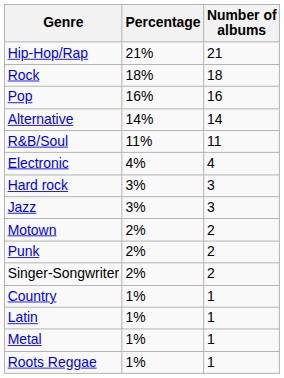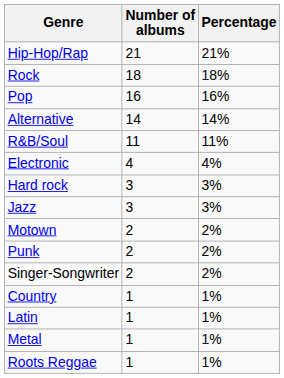 <table class="wikitable sortable">
 <tr>
 <th>Genre</th>
+<th>Number of <br> albums</th>
 <th>Percentage</th>
-<th>Number of <br> albums</th>
 </tr>
 <tr>
 <td><a href='#'>Hip-Hop/Rap</a></td>
+<td>21</td>
 <td>21%</td>
-<td>21</td>
 </tr>
 <tr>
 <td><a href='#'>Rock</a></td>
+<td>18</td>
 <td>18%</td>
-<td>18</td>
 </tr>
 <tr>
 <td><a href='#'>Pop</a></td>
+<td>16</td>
 <td>16%</td>
-<td>16</td>
 </tr>
 <tr>
 <td><a href='#'>Alternative</a></td>
+<td>14</td>
 <td>14%</td>
-<td>14</td>
 </tr>
 <tr>
 <td><a href='#'>R&B/Soul</a></td>
+<td>11</td>
 <td>11%</td>
-<td>11</td>
 </tr>
 <tr>
 <td><a href='#'>Electronic</a></td>
+<td>4</td>
 <td>4%</td>
-<td>4</td>
 </tr>
 <tr>
 <td><a href='#'>Hard rock</a></td>
+<td>3</td>
 <td>3%</td>
-<td>3</td>
 </tr>
 <tr>
 <td><a href='#'>Jazz</a></td>
+<td>3</td>
 <td>3%</td>
-<td>3</td>
 </tr>
 <tr>
 <td><a href='#'>Motown</a></td>
+<td>2</td>
 <td>2%</td>
-<td>2</td>
 </tr>
 <tr>
 <td><a href='#'>Punk</a></td>
+<td>2</td>
 <td>2%</td>
-<td>2</td>
 </tr>
 <tr>
 <td>Singer-Songwriter</td>
+<td>2</td>
 <td>2%</td>
-<td>2</td>
 </tr>
 <tr>
 <td><a href='#'>Country</a></td>
+<td>1</td>
 <td>1%</td>
-<td>1</td>
 </tr>
 <tr>
 <td><a href='#'>Latin</a></td>
+<td>1</td>
 <td>1%</td>
-<td>1</td>
 </tr>
 <tr>
 <td><a href='#'>Metal</a></td>
+<td>1</td>
 <td>1%</td>
-<td>1</td>
 </tr>
 <tr>
 <td><a href='#'>Roots Reggae</a></td>
+<td>1</td>
 <td>1%</td>
-<td>1</td>
 </tr>
 </table>
